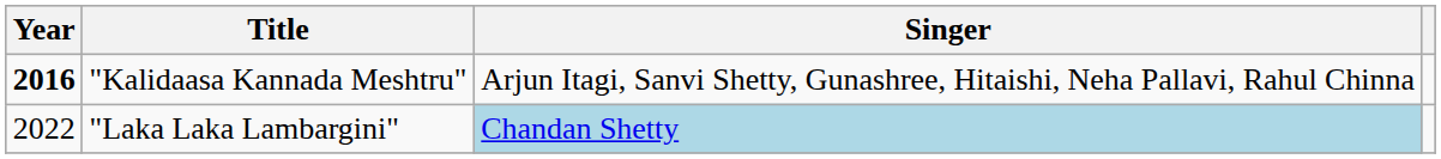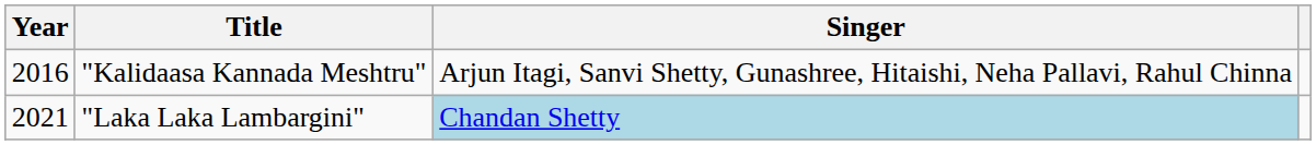 <table class="wikitable sortable">
 <tr>
 <th>Year</th>
 <th>Title</th>
 <th>Singer</th>
 <th class="unsortable"></th>
 </tr>
 <tr>
-<td><strong>2016</strong></td>
+<td>2016</td>
 <td>"Kalidaasa Kannada Meshtru"</td>
 <td>Arjun Itagi, Sanvi Shetty, Gunashree, Hitaishi, Neha Pallavi, Rahul Chinna</td>
 <td></td>
 </tr>
 <tr>
-<td>2022</td>
+<td>2021</td>
 <td>"Laka Laka Lambargini"</td>
 <td style="background: lightblue;"><a href='#'>Chandan Shetty</a></td>
 <td></td>
 </tr>
 </table>
